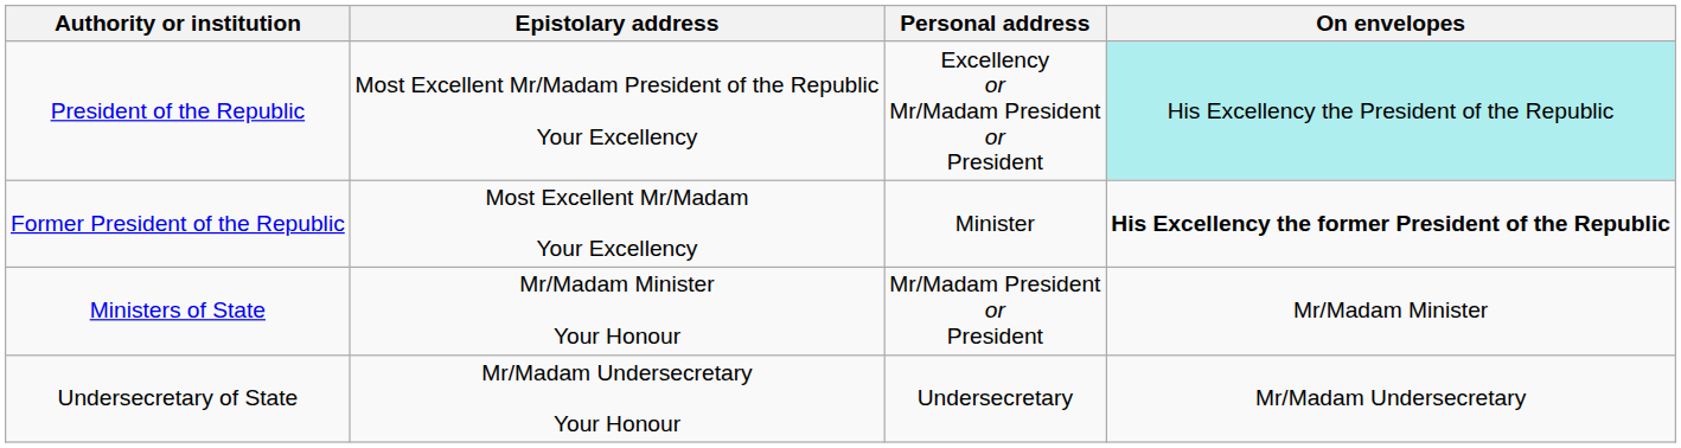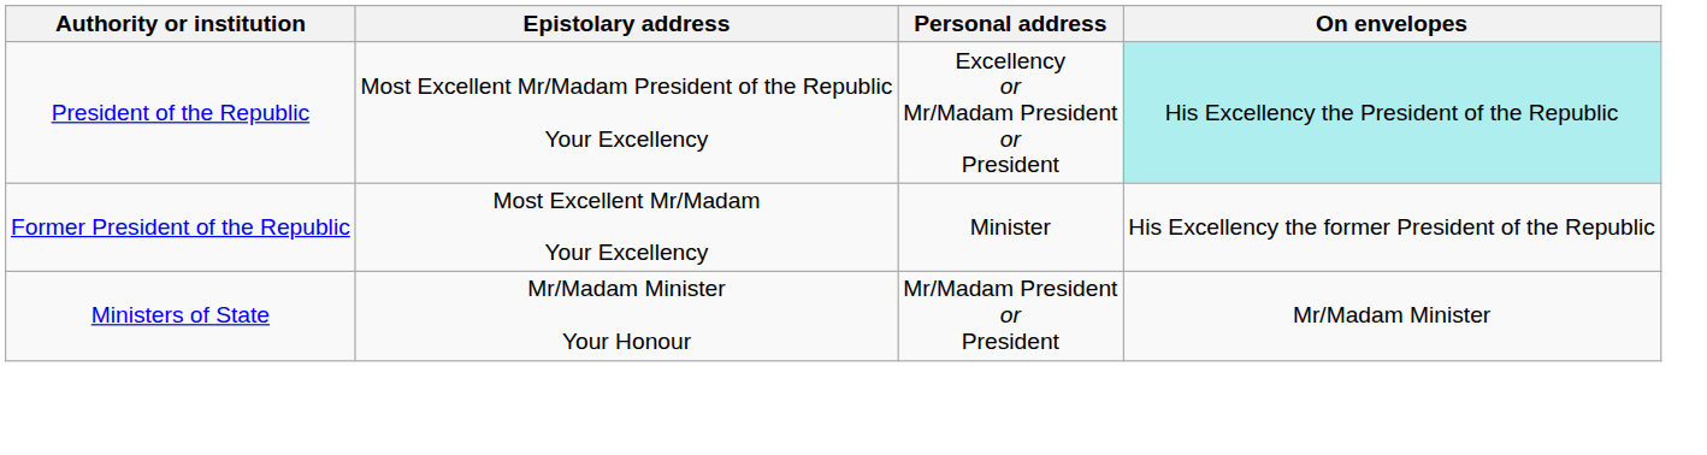 <table class="wikitable" style="text-align: center">
 <tr>
 <th>Authority or institution</th>
 <th>Epistolary address</th>
 <th>Personal address</th>
 <th>On envelopes</th>
 </tr>
 <tr>
 <td><a href='#'>President of the Republic</a></td>
 <td>Most Excellent Mr/Madam President of the Republic<br><br>Your Excellency</td>
 <td>Excellency<br><em>or</em><br>Mr/Madam President<br><em>or</em><br>President</td>
 <td style="background: paleturquoise;">His Excellency the President of the Republic</td>
 </tr>
 <tr>
 <td><a href='#'>Former President of the Republic</a></td>
 <td>Most Excellent Mr/Madam<br><br>Your Excellency</td>
 <td>Minister</td>
-<td><strong>His Excellency the former President of the Republic</strong></td>
+<td>His Excellency the former President of the Republic</td>
 </tr>
 <tr>
 <td><a href='#'>Ministers of State</a></td>
 <td>Mr/Madam Minister<br><br>Your Honour</td>
 <td>Mr/Madam President<br><em>or</em><br>President</td>
 <td>Mr/Madam Minister</td>
 </tr>
-<tr>
-<td>Undersecretary of State</td>
-<td>Mr/Madam Undersecretary<br><br>Your Honour</td>
-<td>Undersecretary</td>
-<td>Mr/Madam Undersecretary</td>
-</tr>
 </table>
